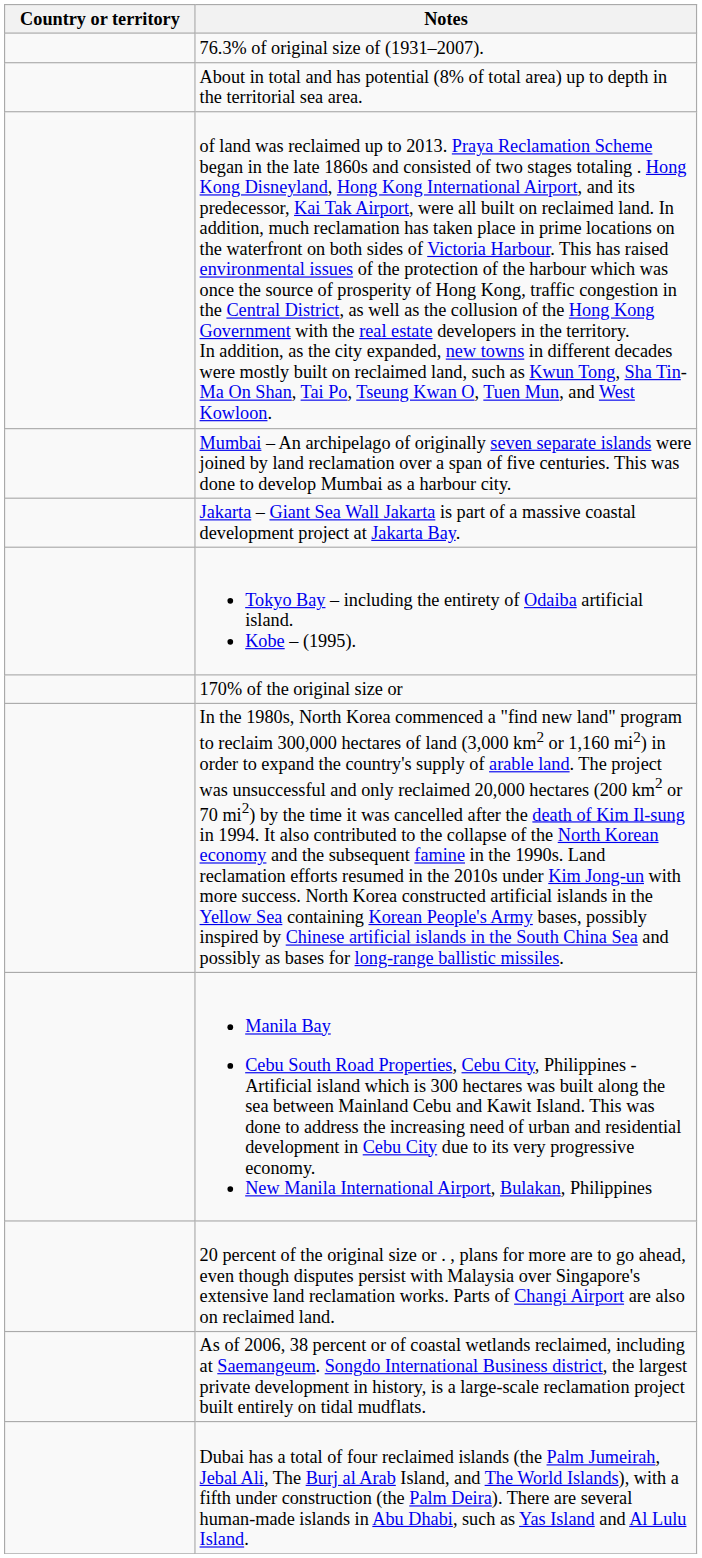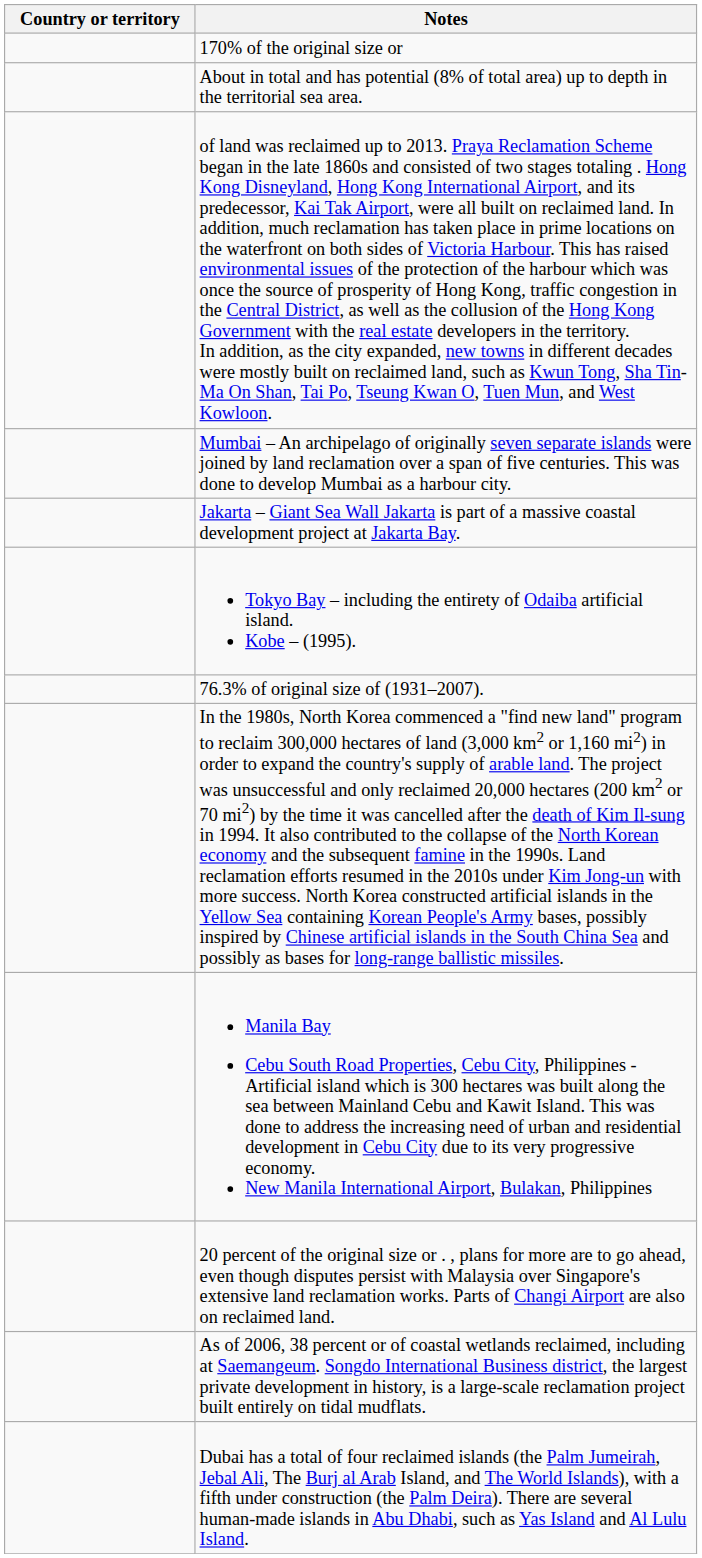 <table class=wikitable>
 <tr>
 <th width=160>Country or territory</th>
 <th>Notes</th>
 </tr>
 <tr>
 <td></td>
-<td>76.3% of original size of  (1931–2007). </td>
+<td>170% of the original size or </td>
 </tr>
 <tr>
 <td></td>
 <td>About  in total and has  potential (8% of total area) up to  depth in the territorial sea area.</td>
 </tr>
 <tr>
 <td></td>
 <td><br> of land was reclaimed up to 2013. <a href='#'>Praya Reclamation Scheme</a> began in the late 1860s and consisted of two stages totaling . <a href='#'>Hong Kong Disneyland</a>, <a href='#'>Hong Kong International Airport</a>, and its predecessor, <a href='#'>Kai Tak Airport</a>, were all built on reclaimed land. In addition, much reclamation has taken place in prime locations on the waterfront on both sides of <a href='#'>Victoria Harbour</a>. This has raised <a href='#'>environmental issues</a> of the protection of the harbour which was once the source of prosperity of Hong Kong, traffic congestion in the <a href='#'>Central District</a>, as well as the collusion of the <a href='#'>Hong Kong Government</a> with the <a href='#'>real estate</a> developers in the territory.<br>In addition, as the city expanded, <a href='#'>new towns</a> in different decades were mostly built on reclaimed land, such as <a href='#'>Kwun Tong</a>, <a href='#'>Sha Tin</a>-<a href='#'>Ma On Shan</a>, <a href='#'>Tai Po</a>, <a href='#'>Tseung Kwan O</a>, <a href='#'>Tuen Mun</a>, and <a href='#'>West Kowloon</a>.</td>
 </tr>
 <tr>
 <td></td>
 <td><a href='#'>Mumbai</a> – An archipelago of originally <a href='#'>seven separate islands</a> were joined by land reclamation over a span of five centuries. This was done to develop Mumbai as a harbour city.</td>
 </tr>
 <tr>
 <td></td>
 <td><a href='#'>Jakarta</a> – <a href='#'>Giant Sea Wall Jakarta</a> is part of a massive coastal development project at <a href='#'>Jakarta Bay</a>.</td>
 </tr>
 <tr>
 <td></td>
 <td><br><ul><li><a href='#'>Tokyo Bay</a> –  including the entirety of <a href='#'>Odaiba</a> artificial island.</li><li><a href='#'>Kobe</a> –  (1995).</li></ul></td>
 </tr>
 <tr>
 <td></td>
-<td>170% of the original size or </td>
+<td>76.3% of original size of  (1931–2007). </td>
 </tr>
 <tr>
 <td></td>
 <td>In the 1980s, North Korea commenced a "find new land" program to reclaim 300,000 hectares of land (3,000 km<sup>2</sup> or 1,160 mi<sup>2</sup>) in order to expand the country's supply of <a href='#'>arable land</a>. The project was unsuccessful and only reclaimed 20,000 hectares (200 km<sup>2</sup> or 70 mi<sup>2</sup>) by the time it was cancelled after the <a href='#'>death of Kim Il-sung</a> in 1994. It also contributed to the collapse of the <a href='#'>North Korean economy</a> and the subsequent <a href='#'>famine</a> in the 1990s. Land reclamation efforts resumed in the 2010s under <a href='#'>Kim Jong-un</a> with more success. North Korea constructed artificial islands in the <a href='#'>Yellow Sea</a> containing <a href='#'>Korean People's Army</a> bases, possibly inspired by <a href='#'>Chinese artificial islands in the South China Sea</a> and possibly as bases for <a href='#'>long-range ballistic missiles</a>.</td>
 </tr>
 <tr>
 <td></td>
 <td><br><ul><li><a href='#'>Manila Bay</a></li></ul><ul><li><a href='#'>Cebu South Road Properties</a>, <a href='#'>Cebu City</a>, Philippines - Artificial island which is 300 hectares was built along the sea between Mainland Cebu and Kawit Island. This was done to address the increasing need of urban and residential development in <a href='#'>Cebu City</a> due to its very progressive economy.</li><li><a href='#'>New Manila International Airport</a>, <a href='#'>Bulakan</a>, Philippines</li></ul></td>
 </tr>
 <tr>
 <td></td>
 <td><br>20 percent of the original size or . , plans for  more are to go ahead, even though disputes persist with Malaysia over Singapore's extensive land reclamation works. Parts of <a href='#'>Changi Airport</a> are also on reclaimed land.</td>
 </tr>
 <tr>
 <td></td>
 <td>As of 2006, 38 percent or  of coastal wetlands reclaimed, including  at <a href='#'>Saemangeum</a>. <a href='#'>Songdo International Business district</a>, the largest private development in history, is a large-scale reclamation project built entirely on tidal mudflats.</td>
 </tr>
 <tr>
 <td></td>
 <td><br>Dubai has a total of four reclaimed islands (the <a href='#'>Palm Jumeirah</a>, <a href='#'>Jebal Ali</a>, The <a href='#'>Burj al Arab</a> Island, and <a href='#'>The World Islands</a>), with a fifth under construction (the <a href='#'>Palm Deira</a>). There are several human-made islands in <a href='#'>Abu Dhabi</a>, such as <a href='#'>Yas Island</a> and <a href='#'>Al Lulu Island</a>.</td>
 </tr>
 </table>
